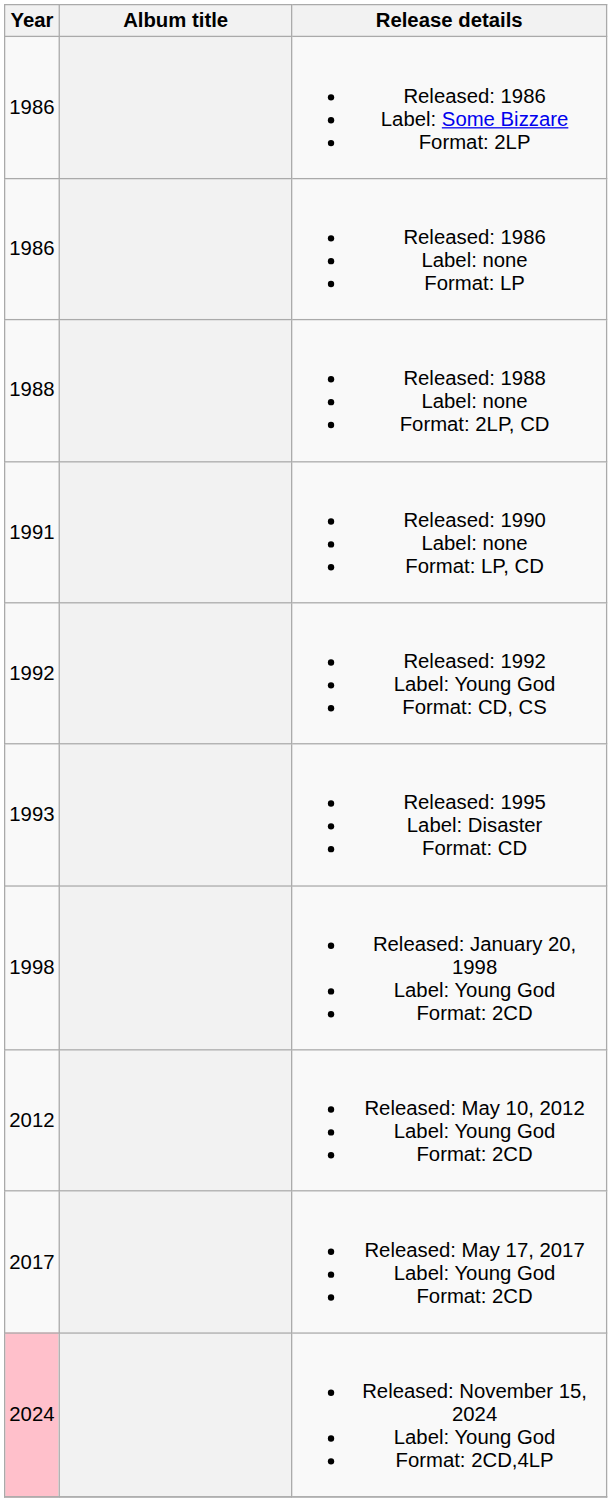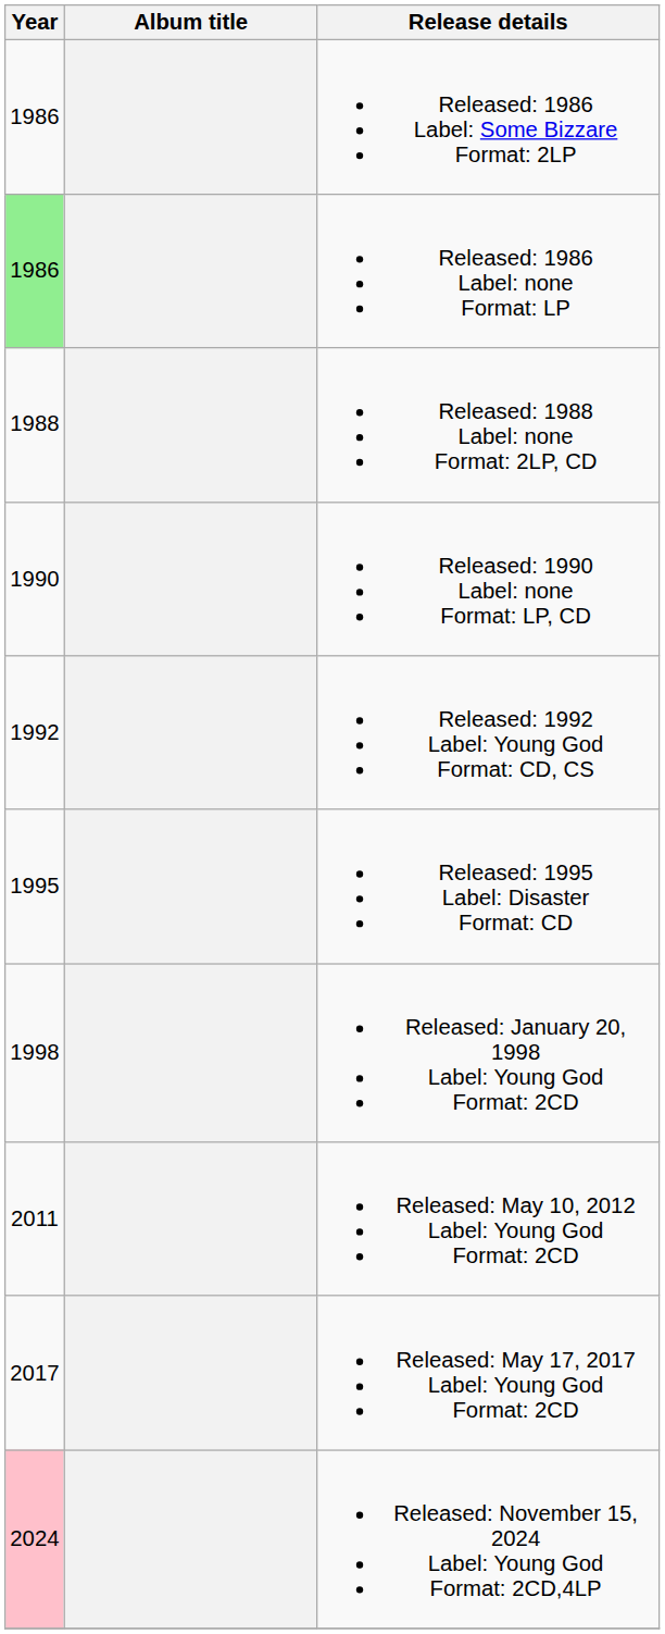 <table class="wikitable plainrowheaders" style="text-align:center;">
 <tr>
 <th>Year</th>
 <th scope="col" rowspan="1" style="width:11em">Album title</th>
 <th scope="col" rowspan="1" style="width:15em">Release details</th>
 </tr>
 <tr>
 <td>1986</td>
 <th></th>
 <td><br><ul><li>Released: 1986</li><li>Label: <a href='#'>Some Bizzare</a></li><li>Format: 2LP</li></ul></td>
 </tr>
 <tr>
-<td>1986</td>
+<td style="background: lightgreen;">1986</td>
 <th></th>
 <td><br><ul><li>Released: 1986</li><li>Label: none</li><li>Format: LP</li></ul></td>
 </tr>
 <tr>
 <td>1988</td>
 <th></th>
 <td><br><ul><li>Released: 1988</li><li>Label: none</li><li>Format: 2LP, CD</li></ul></td>
 </tr>
 <tr>
-<td>1991</td>
+<td>1990</td>
 <th></th>
 <td><br><ul><li>Released: 1990</li><li>Label: none</li><li>Format: LP, CD</li></ul></td>
 </tr>
 <tr>
 <td>1992</td>
 <th></th>
 <td><br><ul><li>Released: 1992</li><li>Label: Young God</li><li>Format: CD, CS</li></ul></td>
 </tr>
 <tr>
-<td>1993</td>
+<td>1995</td>
 <th></th>
 <td><br><ul><li>Released: 1995</li><li>Label: Disaster</li><li>Format: CD</li></ul></td>
 </tr>
 <tr>
 <td>1998</td>
 <th></th>
 <td><br><ul><li>Released: January 20, 1998</li><li>Label: Young God</li><li>Format: 2CD</li></ul></td>
 </tr>
 <tr>
-<td>2012</td>
+<td>2011</td>
 <th></th>
 <td><br><ul><li>Released: May 10, 2012</li><li>Label: Young God</li><li>Format: 2CD</li></ul></td>
 </tr>
 <tr>
 <td>2017</td>
 <th></th>
 <td><br><ul><li>Released: May 17, 2017</li><li>Label: Young God</li><li>Format: 2CD</li></ul></td>
 </tr>
 <tr>
 <td style="background: pink;">2024</td>
 <th></th>
 <td><br><ul><li>Released: November 15, 2024</li><li>Label: Young God</li><li>Format: 2CD,4LP</li></ul></td>
 </tr>
 <tr>
 </tr>
 </table>
